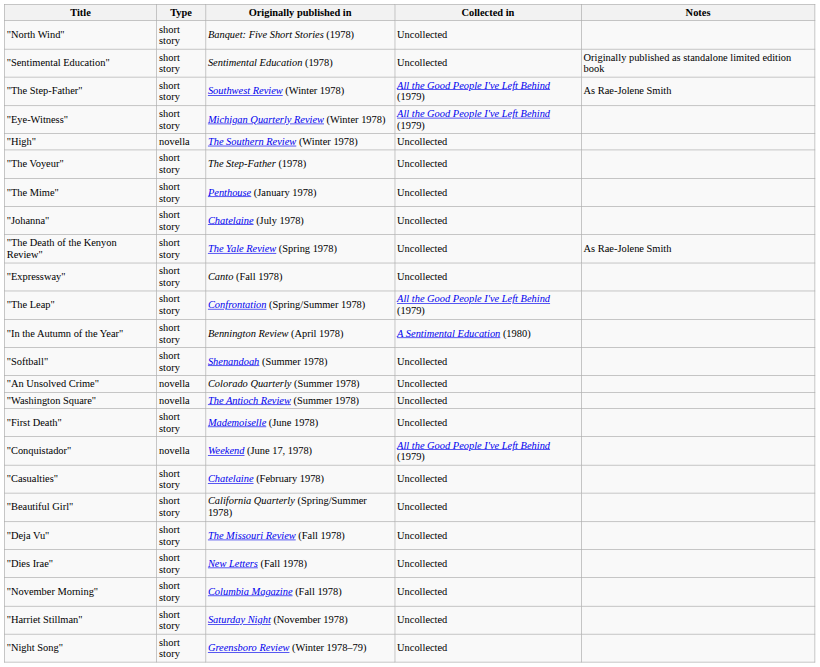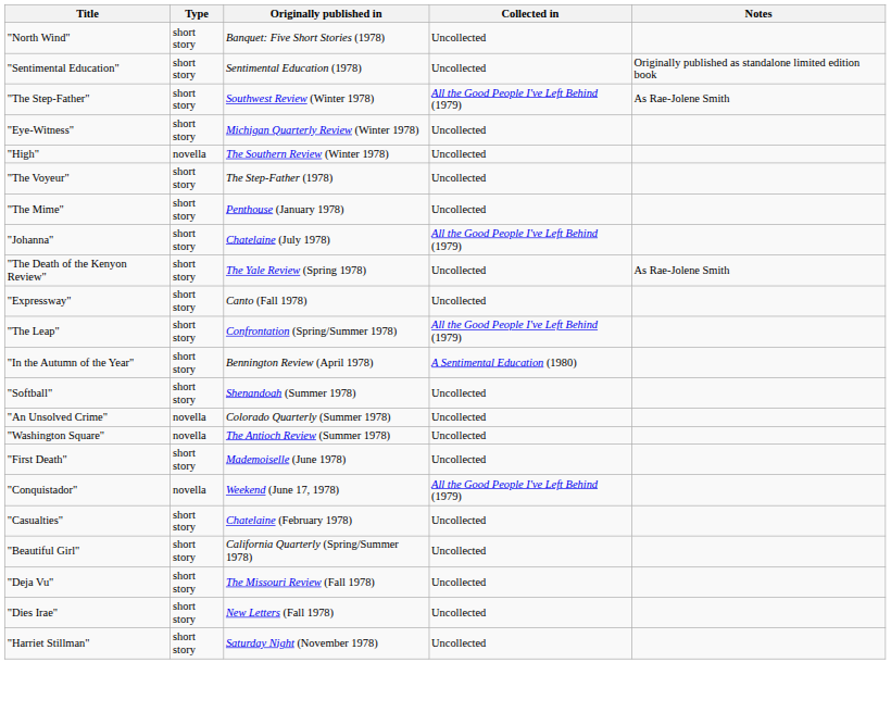 <table class="wikitable">
 <tr>
 <th>Title</th>
 <th>Type</th>
 <th>Originally published in</th>
 <th>Collected in</th>
 <th>Notes</th>
 </tr>
 <tr>
 <td>"North Wind"</td>
 <td>short story</td>
 <td><em>Banquet: Five Short Stories</em> (1978)</td>
 <td>Uncollected</td>
 <td></td>
 </tr>
 <tr>
 <td>"Sentimental Education"</td>
 <td>short story</td>
 <td><em>Sentimental Education</em> (1978)</td>
 <td>Uncollected</td>
 <td>Originally published as standalone limited edition book</td>
 </tr>
 <tr>
 <td>"The Step-Father"</td>
 <td>short story</td>
 <td><em><a href='#'>Southwest Review</a></em> (Winter 1978)</td>
 <td><em><a href='#'>All the Good People I've Left Behind</a></em> (1979)</td>
 <td>As Rae-Jolene Smith</td>
 </tr>
 <tr>
 <td>"Eye-Witness"</td>
 <td>short story</td>
 <td><em><a href='#'>Michigan Quarterly Review</a></em> (Winter 1978)</td>
-<td><em><a href='#'>All the Good People I've Left Behind</a></em> (1979)</td>
+<td>Uncollected</td>
 <td></td>
 </tr>
 <tr>
 <td>"High"</td>
 <td>novella</td>
 <td><em><a href='#'>The Southern Review</a></em> (Winter 1978)</td>
 <td>Uncollected</td>
 <td></td>
 </tr>
 <tr>
 <td>"The Voyeur"</td>
 <td>short story</td>
 <td><em>The Step-Father</em> (1978)</td>
 <td>Uncollected</td>
 <td></td>
 </tr>
 <tr>
 <td>"The Mime"</td>
 <td>short story</td>
 <td><em><a href='#'>Penthouse</a></em> (January 1978)</td>
 <td>Uncollected</td>
 <td></td>
 </tr>
 <tr>
 <td>"Johanna"</td>
 <td>short story</td>
 <td><em><a href='#'>Chatelaine</a></em> (July 1978)</td>
-<td>Uncollected</td>
+<td><em><a href='#'>All the Good People I've Left Behind</a></em> (1979)</td>
 <td></td>
 </tr>
 <tr>
 <td>"The Death of the Kenyon Review"</td>
 <td>short story</td>
 <td><em><a href='#'>The Yale Review</a></em> (Spring 1978)</td>
 <td>Uncollected</td>
 <td>As Rae-Jolene Smith</td>
 </tr>
 <tr>
 <td>"Expressway"</td>
 <td>short story</td>
 <td><em>Canto</em> (Fall 1978)</td>
 <td>Uncollected</td>
 <td></td>
 </tr>
 <tr>
 <td>"The Leap"</td>
 <td>short story</td>
 <td><em><a href='#'>Confrontation</a></em> (Spring/Summer 1978)</td>
 <td><em><a href='#'>All the Good People I've Left Behind</a></em> (1979)</td>
 <td></td>
 </tr>
 <tr>
 <td>"In the Autumn of the Year"</td>
 <td>short story</td>
 <td><em>Bennington Review</em> (April 1978)</td>
 <td><em><a href='#'>A Sentimental Education</a></em> (1980)</td>
 <td></td>
 </tr>
 <tr>
 <td>"Softball"</td>
 <td>short story</td>
 <td><em><a href='#'>Shenandoah</a></em> (Summer 1978)</td>
 <td>Uncollected</td>
 <td></td>
 </tr>
 <tr>
 <td>"An Unsolved Crime"</td>
 <td>novella</td>
 <td><em>Colorado Quarterly</em> (Summer 1978)</td>
 <td>Uncollected</td>
 <td></td>
 </tr>
 <tr>
 <td>"Washington Square"</td>
 <td>novella</td>
 <td><em><a href='#'>The Antioch Review</a></em> (Summer 1978)</td>
 <td>Uncollected</td>
 <td></td>
 </tr>
 <tr>
 <td>"First Death"</td>
 <td>short story</td>
 <td><em><a href='#'>Mademoiselle</a></em> (June 1978)</td>
 <td>Uncollected</td>
 <td></td>
 </tr>
 <tr>
 <td>"Conquistador"</td>
 <td>novella</td>
 <td><em><a href='#'>Weekend</a></em> (June 17, 1978)</td>
 <td><em><a href='#'>All the Good People I've Left Behind</a></em> (1979)</td>
 <td></td>
 </tr>
 <tr>
 <td>"Casualties"</td>
 <td>short story</td>
 <td><em><a href='#'>Chatelaine</a></em> (February 1978)</td>
 <td>Uncollected</td>
 <td></td>
 </tr>
 <tr>
 <td>"Beautiful Girl"</td>
 <td>short story</td>
 <td><em>California Quarterly</em> (Spring/Summer 1978)</td>
 <td>Uncollected</td>
 <td></td>
 </tr>
 <tr>
 <td>"Deja Vu"</td>
 <td>short story</td>
 <td><em><a href='#'>The Missouri Review</a></em> (Fall 1978)</td>
 <td>Uncollected</td>
 <td></td>
 </tr>
 <tr>
 <td>"Dies Irae"</td>
 <td>short story</td>
 <td><em><a href='#'>New Letters</a></em> (Fall 1978)</td>
 <td>Uncollected</td>
 <td></td>
 </tr>
 <tr>
-<td>"November Morning"</td>
-<td>short story</td>
-<td><em><a href='#'>Columbia Magazine</a></em> (Fall 1978)</td>
-<td>Uncollected</td>
-<td></td>
-</tr>
-<tr>
 <td>"Harriet Stillman"</td>
 <td>short story</td>
 <td><em><a href='#'>Saturday Night</a></em> (November 1978)</td>
 <td>Uncollected</td>
 <td></td>
 </tr>
-<tr>
-<td>"Night Song"</td>
-<td>short story</td>
-<td><em><a href='#'>Greensboro Review</a></em> (Winter 1978–79)</td>
-<td>Uncollected</td>
-<td></td>
-</tr>
 </table>
